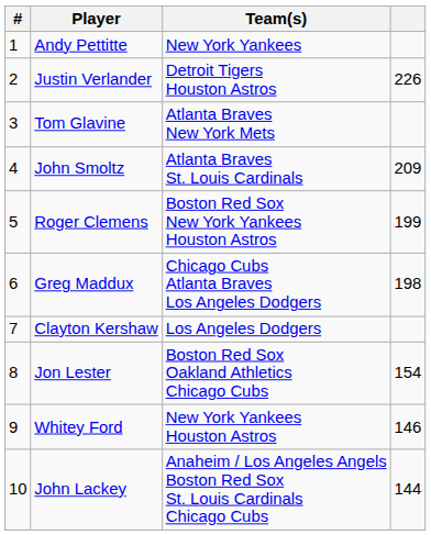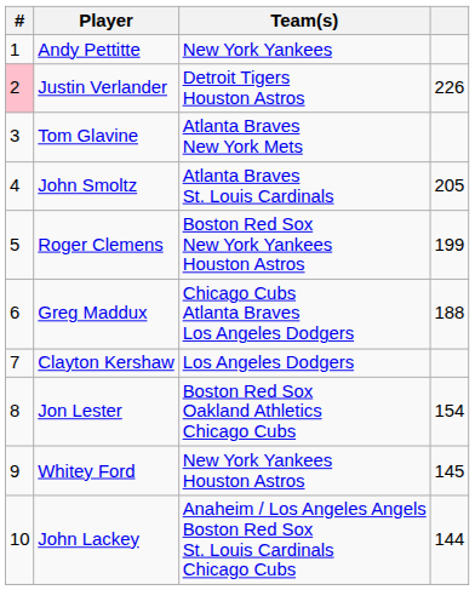 <table class="wikitable" style="float:left;">
 <tr>
 <th>#</th>
 <th>Player</th>
 <th>Team(s)</th>
 <th></th>
 </tr>
 <tr>
 <td>1</td>
 <td><a href='#'>Andy Pettitte</a></td>
 <td><a href='#'>New York Yankees</a></td>
 <td></td>
 </tr>
 <tr>
-<td>2</td>
+<td style="background: pink;">2</td>
 <td><a href='#'>Justin Verlander</a></td>
 <td><a href='#'>Detroit Tigers</a><br><a href='#'>Houston Astros</a></td>
 <td>226</td>
 </tr>
 <tr>
 <td>3</td>
 <td><a href='#'>Tom Glavine</a></td>
 <td><a href='#'>Atlanta Braves</a><br><a href='#'>New York Mets</a></td>
 <td></td>
 </tr>
 <tr>
 <td>4</td>
 <td><a href='#'>John Smoltz</a></td>
 <td><a href='#'>Atlanta Braves</a><br><a href='#'>St. Louis Cardinals</a></td>
-<td>209</td>
+<td>205</td>
 </tr>
 <tr>
 <td>5</td>
 <td><a href='#'>Roger Clemens</a></td>
 <td><a href='#'>Boston Red Sox</a><br><a href='#'>New York Yankees</a><br><a href='#'>Houston Astros</a></td>
 <td>199</td>
 </tr>
 <tr>
 <td>6</td>
 <td><a href='#'>Greg Maddux</a></td>
 <td><a href='#'>Chicago Cubs</a><br><a href='#'>Atlanta Braves</a><br><a href='#'>Los Angeles Dodgers</a></td>
-<td>198</td>
+<td>188</td>
 </tr>
 <tr>
 <td>7</td>
 <td><a href='#'>Clayton Kershaw</a></td>
 <td><a href='#'>Los Angeles Dodgers</a></td>
 <td></td>
 </tr>
 <tr>
 <td>8</td>
 <td><a href='#'>Jon Lester</a></td>
 <td><a href='#'>Boston Red Sox</a><br><a href='#'>Oakland Athletics</a><br><a href='#'>Chicago Cubs</a></td>
 <td>154</td>
 </tr>
 <tr>
 <td>9</td>
 <td><a href='#'>Whitey Ford</a></td>
 <td><a href='#'>New York Yankees</a><br><a href='#'>Houston Astros</a></td>
-<td>146</td>
+<td>145</td>
 </tr>
 <tr>
 <td>10</td>
 <td><a href='#'>John Lackey</a></td>
 <td><a href='#'>Anaheim / Los Angeles Angels</a><br><a href='#'>Boston Red Sox</a><br><a href='#'>St. Louis Cardinals</a><br><a href='#'>Chicago Cubs</a></td>
 <td>144</td>
 </tr>
 </table>
